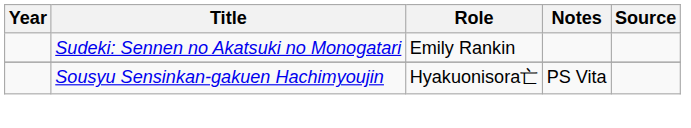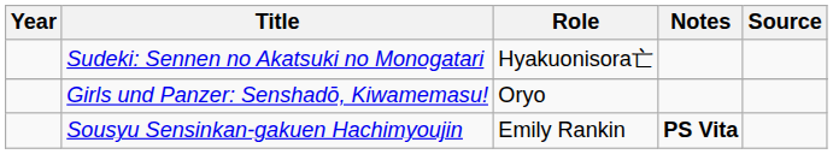 <table class="wikitable sortable plainrowheaders">
 <tr>
 <th>Year</th>
 <th>Title</th>
 <th>Role</th>
 <th class="unsortable">Notes</th>
 <th class="unsortable">Source</th>
 </tr>
 <tr>
 <td> </td>
 <td><em><a href='#'>Sudeki: Sennen no Akatsuki no Monogatari</a></em></td>
-<td>Emily Rankin</td>
+<td>Hyakuonisora亡 </td>
 <td> </td>
 <td> </td>
 </tr>
 <tr>
 </tr>
 <tr>
 <td></td>
+<td><em><a href='#'>Girls und Panzer: Senshadō, Kiwamemasu!</a></em></td>
+<td>Oryo </td>
+<td> </td>
+<td> </td>
+</tr>
+<tr>
+<td></td>
 <td><em><a href='#'>Sousyu Sensinkan-gakuen Hachimyoujin</a></em> </td>
-<td>Hyakuonisora亡 </td>
-<td>PS Vita</td>
+<td>Emily Rankin</td>
+<td><strong>PS Vita</strong></td>
 <td> </td>
 </tr>
 </table>
